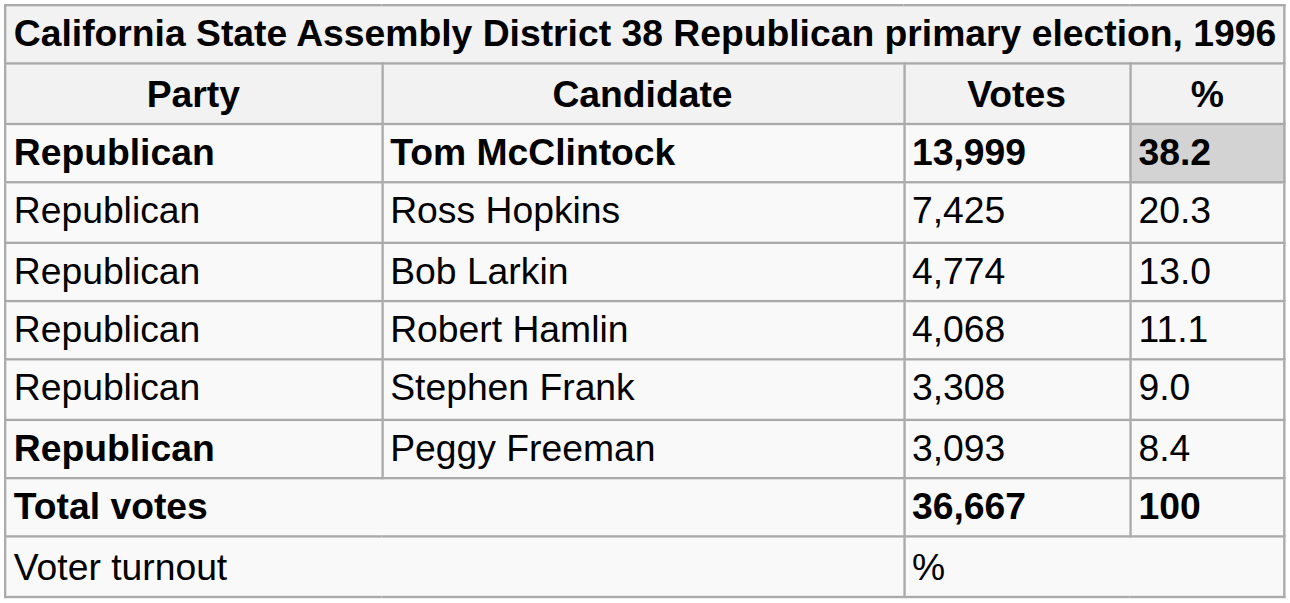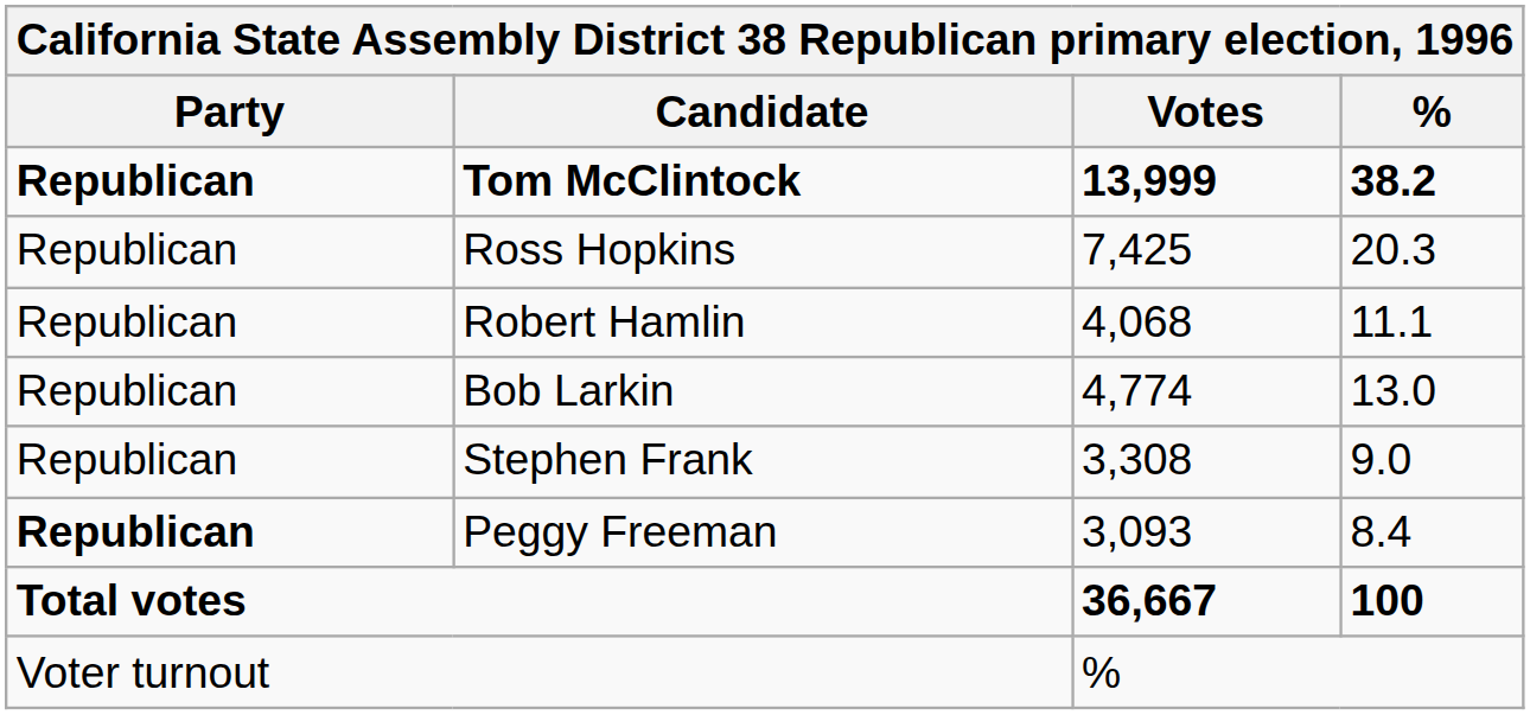 <table class="wikitable">
 <tr>
 <th colspan="4">California State Assembly District 38 Republican primary election, 1996</th>
 </tr>
 <tr>
 <th>Party</th>
 <th>Candidate</th>
 <th>Votes</th>
 <th>%</th>
 </tr>
 <tr>
 <td><strong>Republican</strong></td>
 <td><strong>Tom McClintock</strong></td>
 <td><strong>13,999</strong></td>
-<td style="background: lightgrey;"><strong>38.2</strong></td>
+<td><strong>38.2</strong></td>
 </tr>
 <tr>
 <td>Republican</td>
 <td>Ross Hopkins</td>
 <td>7,425</td>
 <td>20.3</td>
 </tr>
 <tr>
 <td>Republican</td>
+<td>Robert Hamlin</td>
+<td>4,068</td>
+<td>11.1</td>
+</tr>
+<tr>
+<td>Republican</td>
 <td>Bob Larkin</td>
 <td>4,774</td>
 <td>13.0</td>
-</tr>
-<tr>
-<td>Republican</td>
-<td>Robert Hamlin</td>
-<td>4,068</td>
-<td>11.1</td>
 </tr>
 <tr>
 <td>Republican</td>
 <td>Stephen Frank</td>
 <td>3,308</td>
 <td>9.0</td>
 </tr>
 <tr>
 <td><strong>Republican</strong></td>
 <td>Peggy Freeman</td>
 <td>3,093</td>
 <td>8.4</td>
 </tr>
 <tr>
 <td colspan="2"><strong>Total votes</strong></td>
 <td><strong>36,667</strong></td>
 <td><strong>100</strong></td>
 </tr>
 <tr>
 <td colspan="2">Voter turnout</td>
 <td colspan="2">%</td>
 </tr>
 </table>
